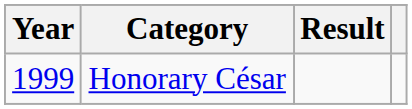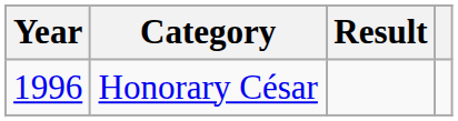 <table class="wikitable">
 <tr>
 <th>Year</th>
 <th>Category</th>
 <th>Result</th>
 <th></th>
 </tr>
 <tr>
-<td><a href='#'>1999</a></td>
+<td><a href='#'>1996</a></td>
 <td><a href='#'>Honorary César</a></td>
 <td></td>
 <td></td>
 </tr>
 </table>
